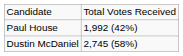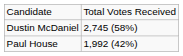 <table class="wikitable">
 <tr>
 <td>Candidate</td>
 <td>Total Votes Received</td>
 </tr>
 <tr>
+<td>Dustin McDaniel</td>
+<td>2,745 (58%)</td>
+</tr>
+<tr>
 <td>Paul House</td>
 <td>1,992 (42%)</td>
 </tr>
-<tr>
-<td>Dustin McDaniel</td>
-<td>2,745 (58%)</td>
-</tr>
 </table>
